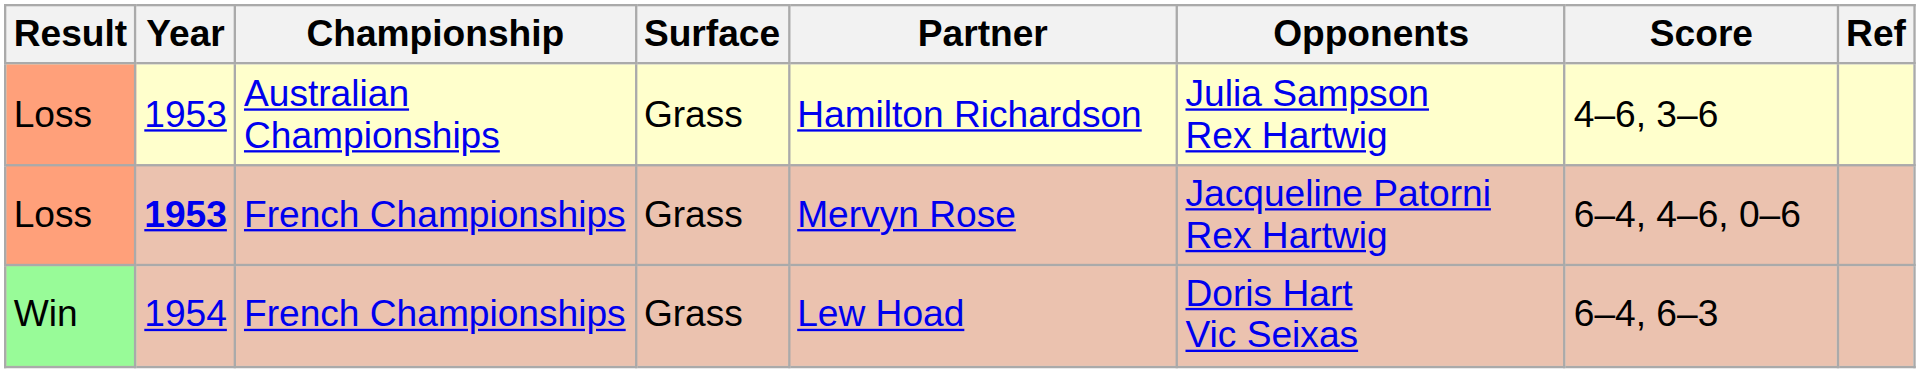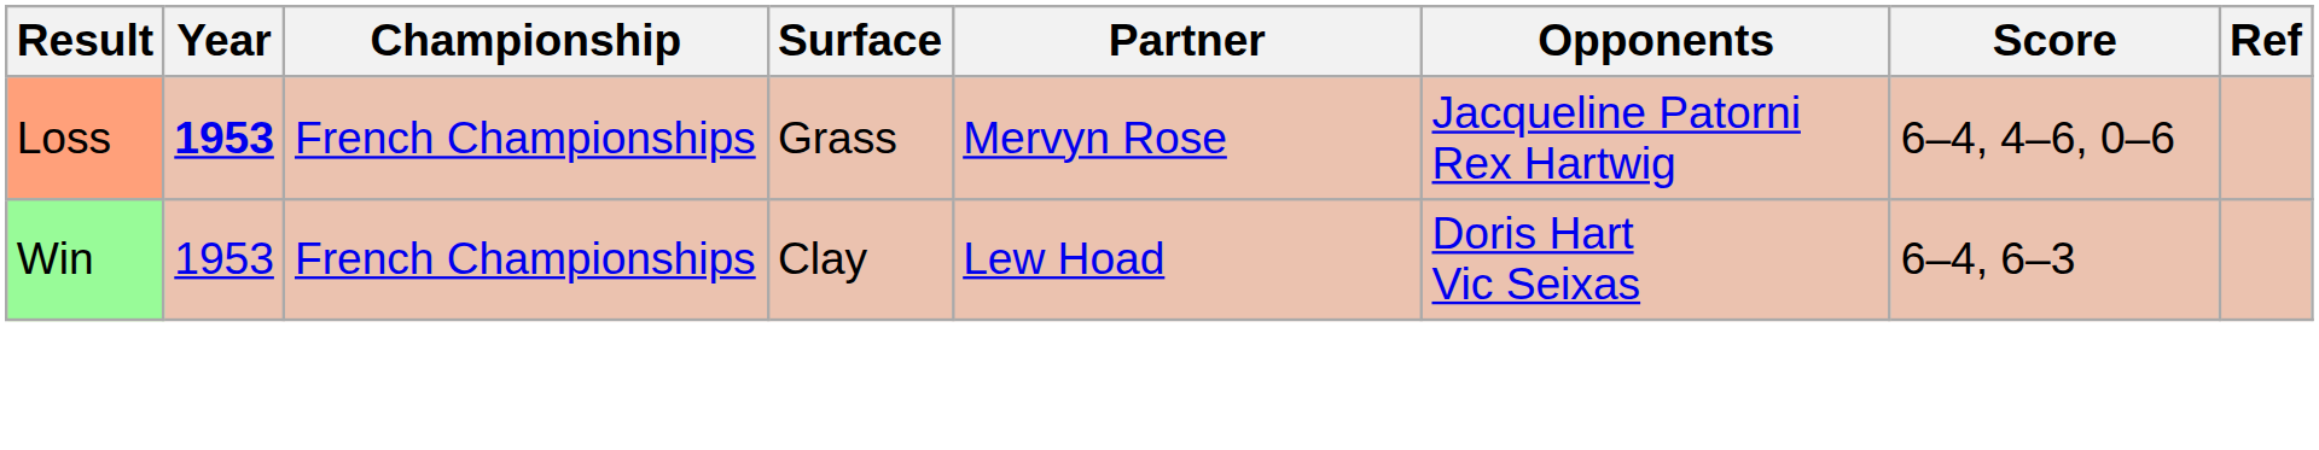 <table class="sortable wikitable">
 <tr>
 <th style="width:40px">Result</th>
 <th style="width:30px">Year</th>
 <th style="width:165px">Championship</th>
 <th style="width:50px">Surface</th>
 <th style="width:160px">Partner</th>
 <th style="width:160px">Opponents</th>
 <th style="width:110px" class="unsortable">Score</th>
 <th>Ref</th>
-</tr>
-<tr style="background:#ffffcc;">
-<td style="background:#ffa07a;">Loss</td>
-<td><a href='#'>1953</a></td>
-<td><a href='#'>Australian Championships</a></td>
-<td>Grass</td>
-<td> <a href='#'>Hamilton Richardson</a></td>
-<td> <a href='#'>Julia Sampson</a><br>  <a href='#'>Rex Hartwig</a></td>
-<td>4–6, 3–6</td>
-<td></td>
 </tr>
 <tr style="background:#ebc2af;">
 <td style="background:#ffa07a;">Loss</td>
 <td><strong><a href='#'>1953</a></strong></td>
 <td><a href='#'>French Championships</a></td>
 <td>Grass</td>
 <td> <a href='#'>Mervyn Rose</a></td>
 <td> <a href='#'>Jacqueline Patorni</a><br> <a href='#'>Rex Hartwig</a></td>
 <td>6–4, 4–6, 0–6</td>
 <td></td>
 </tr>
 <tr style="background:#ebc2af;">
 <td style="background:#98fb98;">Win</td>
-<td><a href='#'>1954</a></td>
+<td><a href='#'>1953</a></td>
 <td><a href='#'>French Championships</a></td>
-<td>Grass</td>
+<td>Clay</td>
 <td> <a href='#'>Lew Hoad</a></td>
 <td> <a href='#'>Doris Hart</a><br> <a href='#'>Vic Seixas</a></td>
 <td>6–4, 6–3</td>
 <td></td>
 </tr>
 </table>
